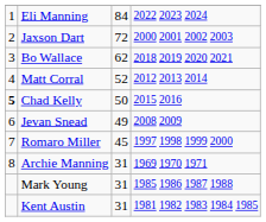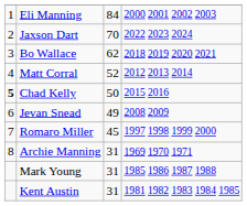 <table class="wikitable">
 <tr>
 </tr>
 <tr>
 <td>1</td>
 <td><a href='#'>Eli Manning</a></td>
 <td>84</td>
-<td style="font-size:85%;"><a href='#'>2022</a> <a href='#'>2023</a> <a href='#'>2024</a></td>
+<td style="font-size:85%;"><a href='#'>2000</a> <a href='#'>2001</a> <a href='#'>2002</a> <a href='#'>2003</a></td>
 </tr>
 <tr>
 <td>2</td>
 <td><a href='#'>Jaxson Dart</a></td>
-<td>72</td>
-<td style="font-size:85%;"><a href='#'>2000</a> <a href='#'>2001</a> <a href='#'>2002</a> <a href='#'>2003</a></td>
+<td>70</td>
+<td style="font-size:85%;"><a href='#'>2022</a> <a href='#'>2023</a> <a href='#'>2024</a></td>
 </tr>
 <tr>
 <td>3</td>
 <td><a href='#'>Bo Wallace</a></td>
 <td>62</td>
 <td style="font-size:85%;"><a href='#'>2018</a> <a href='#'>2019</a> <a href='#'>2020</a> <a href='#'>2021</a></td>
 </tr>
 <tr>
 <td>4</td>
 <td><a href='#'>Matt Corral</a></td>
 <td>52</td>
 <td style="font-size:85%;"><a href='#'>2012</a> <a href='#'>2013</a> <a href='#'>2014</a></td>
 </tr>
 <tr>
 <td><strong>5</strong></td>
 <td><a href='#'>Chad Kelly</a></td>
 <td>50</td>
 <td style="font-size:85%;"><a href='#'>2015</a> <a href='#'>2016</a></td>
 </tr>
 <tr>
 <td>6</td>
 <td><a href='#'>Jevan Snead</a></td>
 <td>49</td>
 <td style="font-size:85%;"><a href='#'>2008</a> <a href='#'>2009</a></td>
 </tr>
 <tr>
 <td>7</td>
 <td><a href='#'>Romaro Miller</a></td>
 <td>45</td>
 <td style="font-size:85%;"><a href='#'>1997</a> <a href='#'>1998</a> <a href='#'>1999</a> <a href='#'>2000</a></td>
 </tr>
 <tr>
 <td>8</td>
 <td><a href='#'>Archie Manning</a></td>
 <td>31</td>
 <td style="font-size:85%;"><a href='#'>1969</a> <a href='#'>1970</a> <a href='#'>1971</a></td>
 </tr>
 <tr>
 <td></td>
 <td>Mark Young</td>
 <td>31</td>
 <td style="font-size:85%;"><a href='#'>1985</a> <a href='#'>1986</a> <a href='#'>1987</a> <a href='#'>1988</a></td>
 </tr>
 <tr>
 <td></td>
 <td><a href='#'>Kent Austin</a></td>
 <td>31</td>
 <td style="font-size:85%;"><a href='#'>1981</a> <a href='#'>1982</a> <a href='#'>1983</a> <a href='#'>1984</a> <a href='#'>1985</a></td>
 </tr>
 </table>
